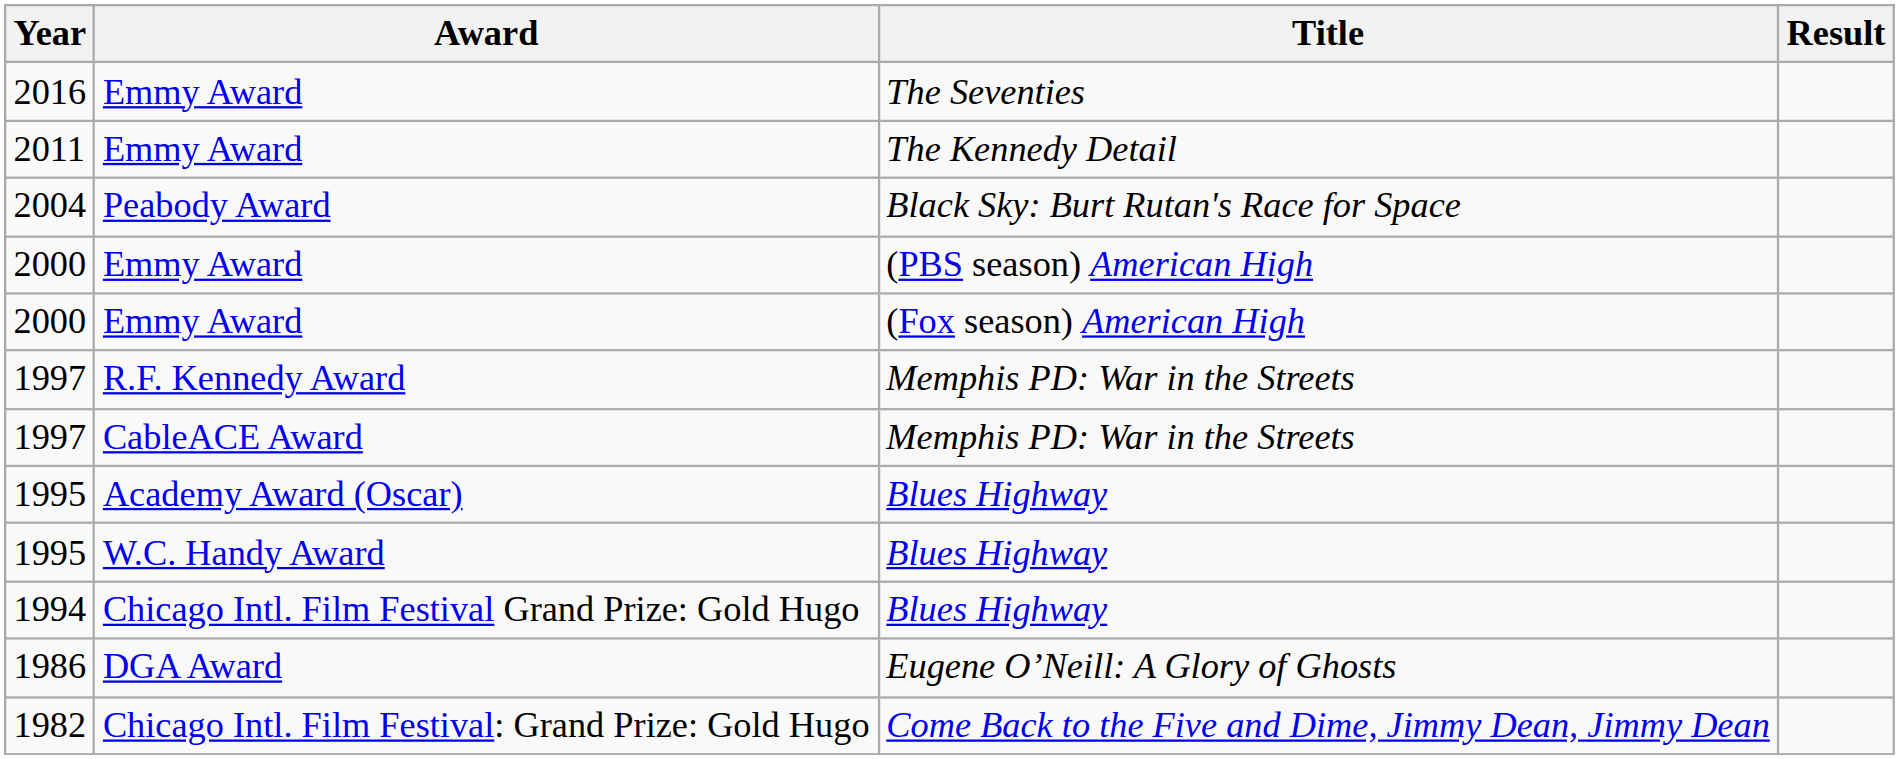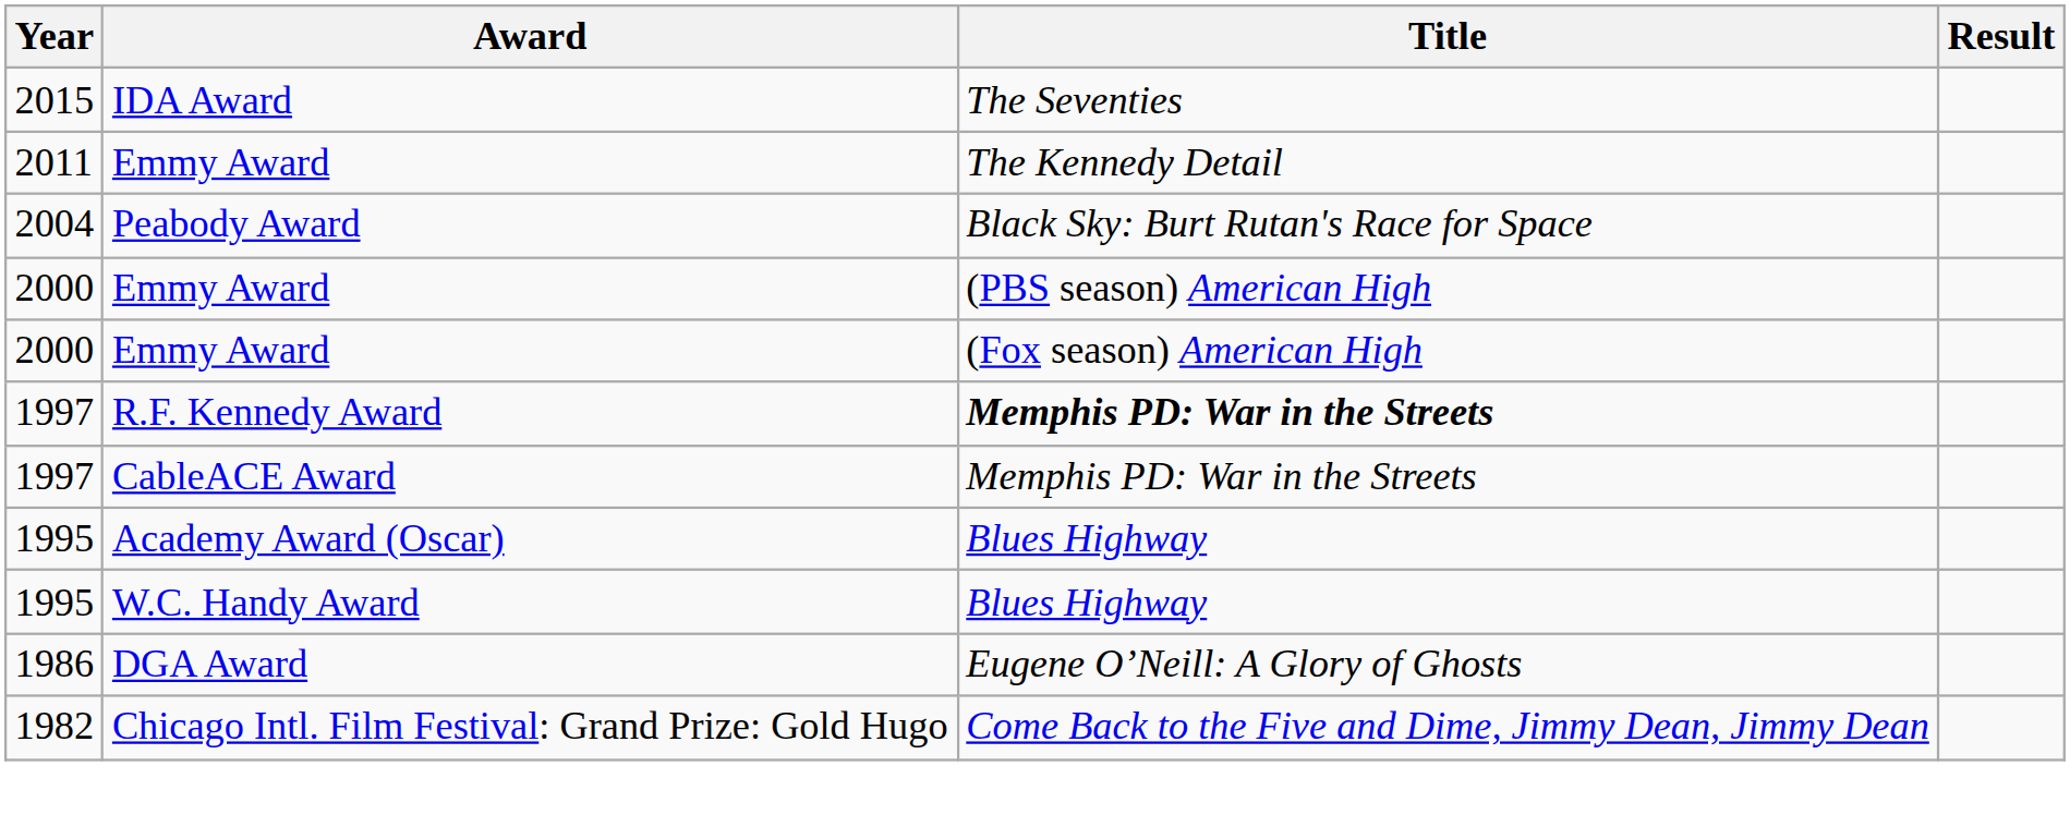 <table class="wikitable">
 <tr>
 <th>Year</th>
 <th>Award</th>
 <th>Title</th>
 <th>Result</th>
 </tr>
 <tr>
-<td>2016</td>
-<td><a href='#'>Emmy Award</a></td>
+<td>2015</td>
+<td><a href='#'>IDA Award</a></td>
 <td><em>The Seventies</em></td>
 <td></td>
 </tr>
 <tr>
 <td>2011</td>
 <td><a href='#'>Emmy Award</a></td>
 <td><em>The Kennedy Detail</em></td>
 <td></td>
 </tr>
 <tr>
 <td>2004</td>
 <td><a href='#'>Peabody Award</a></td>
 <td><em>Black Sky: Burt Rutan's Race for Space</em></td>
 <td></td>
 </tr>
 <tr>
 <td>2000</td>
 <td><a href='#'>Emmy Award</a></td>
 <td>(<a href='#'>PBS</a> season) <a href='#'><em>American High</em></a></td>
 <td></td>
 </tr>
 <tr>
 <td>2000</td>
 <td><a href='#'>Emmy Award</a></td>
 <td>(<a href='#'>Fox</a> season) <a href='#'><em>American High</em></a></td>
 <td></td>
 </tr>
 <tr>
 <td>1997</td>
 <td><a href='#'>R.F. Kennedy Award</a></td>
-<td><em>Memphis PD: War in the Streets</em></td>
+<td><strong><em>Memphis PD: War in the Streets</em></strong></td>
 <td></td>
 </tr>
 <tr>
 <td>1997</td>
 <td><a href='#'>CableACE Award</a></td>
 <td><em>Memphis PD: War in the Streets</em></td>
 <td></td>
 </tr>
 <tr>
 <td>1995</td>
 <td><a href='#'>Academy Award (Oscar)</a></td>
 <td><a href='#'><em>Blues Highway</em></a></td>
 <td></td>
 </tr>
 <tr>
 <td>1995</td>
 <td><a href='#'>W.C. Handy Award</a></td>
 <td><a href='#'><em>Blues Highway</em></a></td>
 <td></td>
 </tr>
 <tr>
-<td>1994</td>
-<td><a href='#'>Chicago Intl. Film Festival</a> Grand Prize: Gold Hugo</td>
-<td><a href='#'><em>Blues Highway</em></a></td>
-<td></td>
-</tr>
-<tr>
 <td>1986</td>
 <td><a href='#'>DGA Award</a></td>
 <td><em>Eugene O’Neill: A Glory of Ghosts</em></td>
 <td></td>
 </tr>
 <tr>
 <td>1982</td>
 <td><a href='#'>Chicago Intl. Film Festival</a>: Grand Prize: Gold Hugo</td>
 <td><a href='#'><em>Come Back to the Five and Dime, Jimmy Dean, Jimmy Dean</em></a></td>
 <td></td>
 </tr>
 </table>
